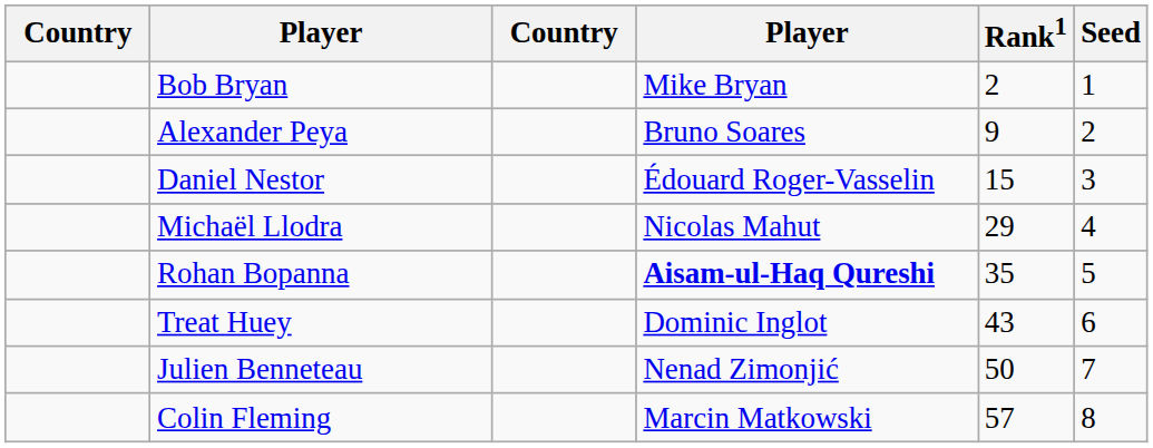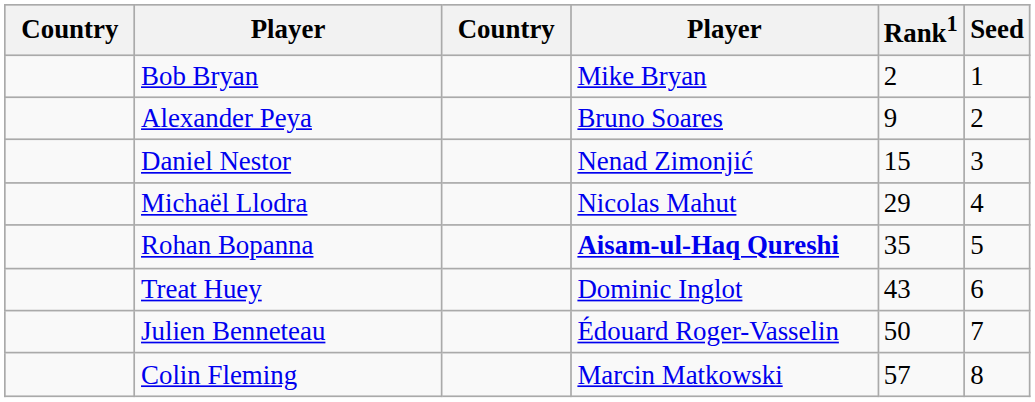 <table class="sortable wikitable">
 <tr>
 <th width="70">Country</th>
 <th width="175">Player</th>
 <th width="70">Country</th>
 <th width="175">Player</th>
 <th>Rank<sup>1</sup></th>
 <th>Seed</th>
 </tr>
 <tr>
 <td></td>
 <td><a href='#'>Bob Bryan</a></td>
 <td></td>
 <td><a href='#'>Mike Bryan</a></td>
 <td>2</td>
 <td>1</td>
 </tr>
 <tr>
 <td></td>
 <td><a href='#'>Alexander Peya</a></td>
 <td></td>
 <td><a href='#'>Bruno Soares</a></td>
 <td>9</td>
 <td>2</td>
 </tr>
 <tr>
 <td></td>
 <td><a href='#'>Daniel Nestor</a></td>
 <td></td>
-<td><a href='#'>Édouard Roger-Vasselin</a></td>
+<td><a href='#'>Nenad Zimonjić</a></td>
 <td>15</td>
 <td>3</td>
 </tr>
 <tr>
 <td></td>
 <td><a href='#'>Michaël Llodra</a></td>
 <td></td>
 <td><a href='#'>Nicolas Mahut</a></td>
 <td>29</td>
 <td>4</td>
 </tr>
 <tr>
 <td></td>
 <td><a href='#'>Rohan Bopanna</a></td>
 <td></td>
 <td><strong><a href='#'>Aisam-ul-Haq Qureshi</a></strong></td>
 <td>35</td>
 <td>5</td>
 </tr>
 <tr>
 <td></td>
 <td><a href='#'>Treat Huey</a></td>
 <td></td>
 <td><a href='#'>Dominic Inglot</a></td>
 <td>43</td>
 <td>6</td>
 </tr>
 <tr>
 <td></td>
 <td><a href='#'>Julien Benneteau</a></td>
 <td></td>
-<td><a href='#'>Nenad Zimonjić</a></td>
+<td><a href='#'>Édouard Roger-Vasselin</a></td>
 <td>50</td>
 <td>7</td>
 </tr>
 <tr>
 <td></td>
 <td><a href='#'>Colin Fleming</a></td>
 <td></td>
 <td><a href='#'>Marcin Matkowski</a></td>
 <td>57</td>
 <td>8</td>
 </tr>
 </table>
